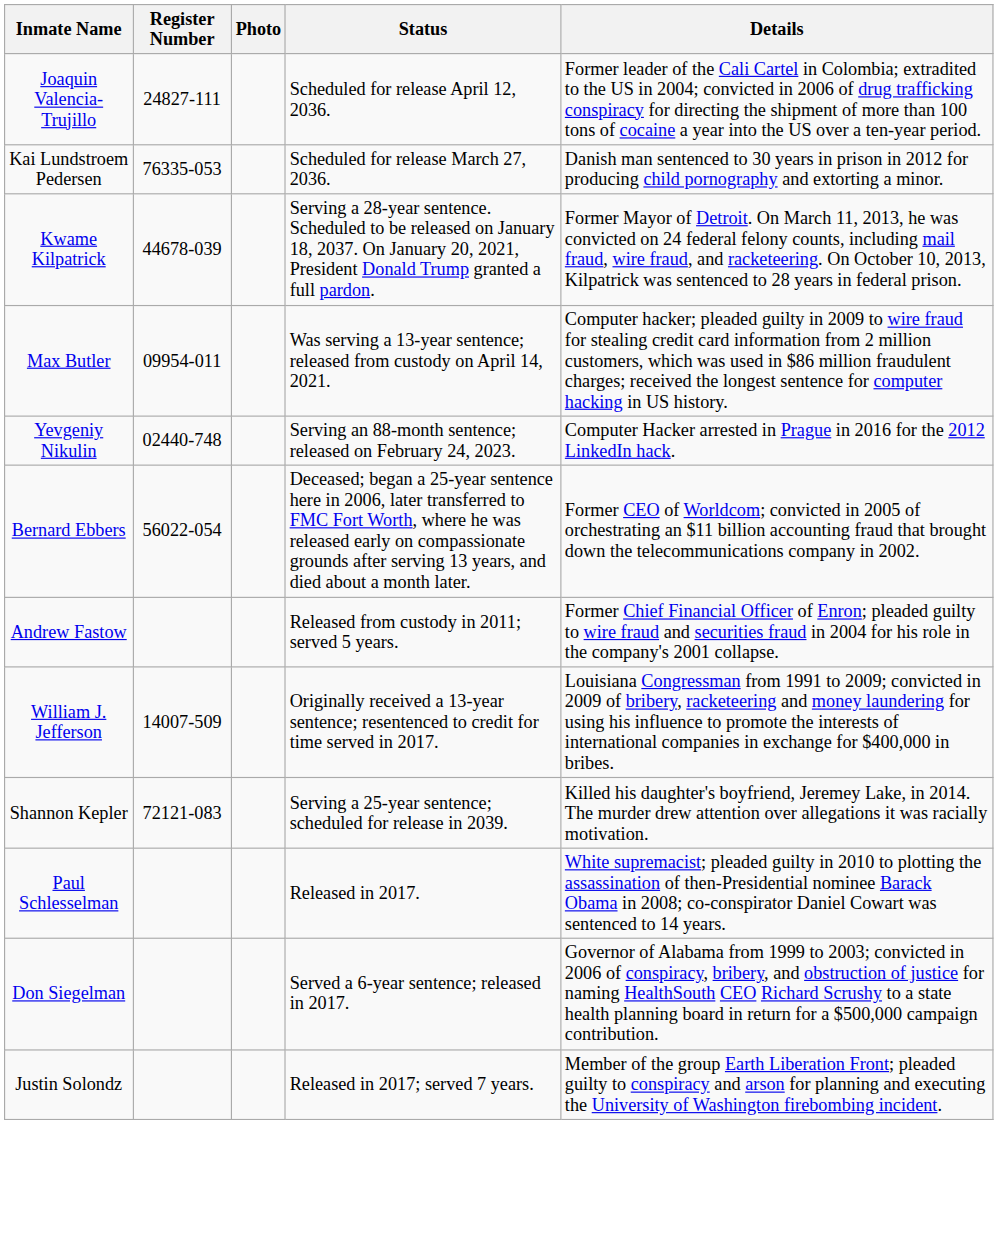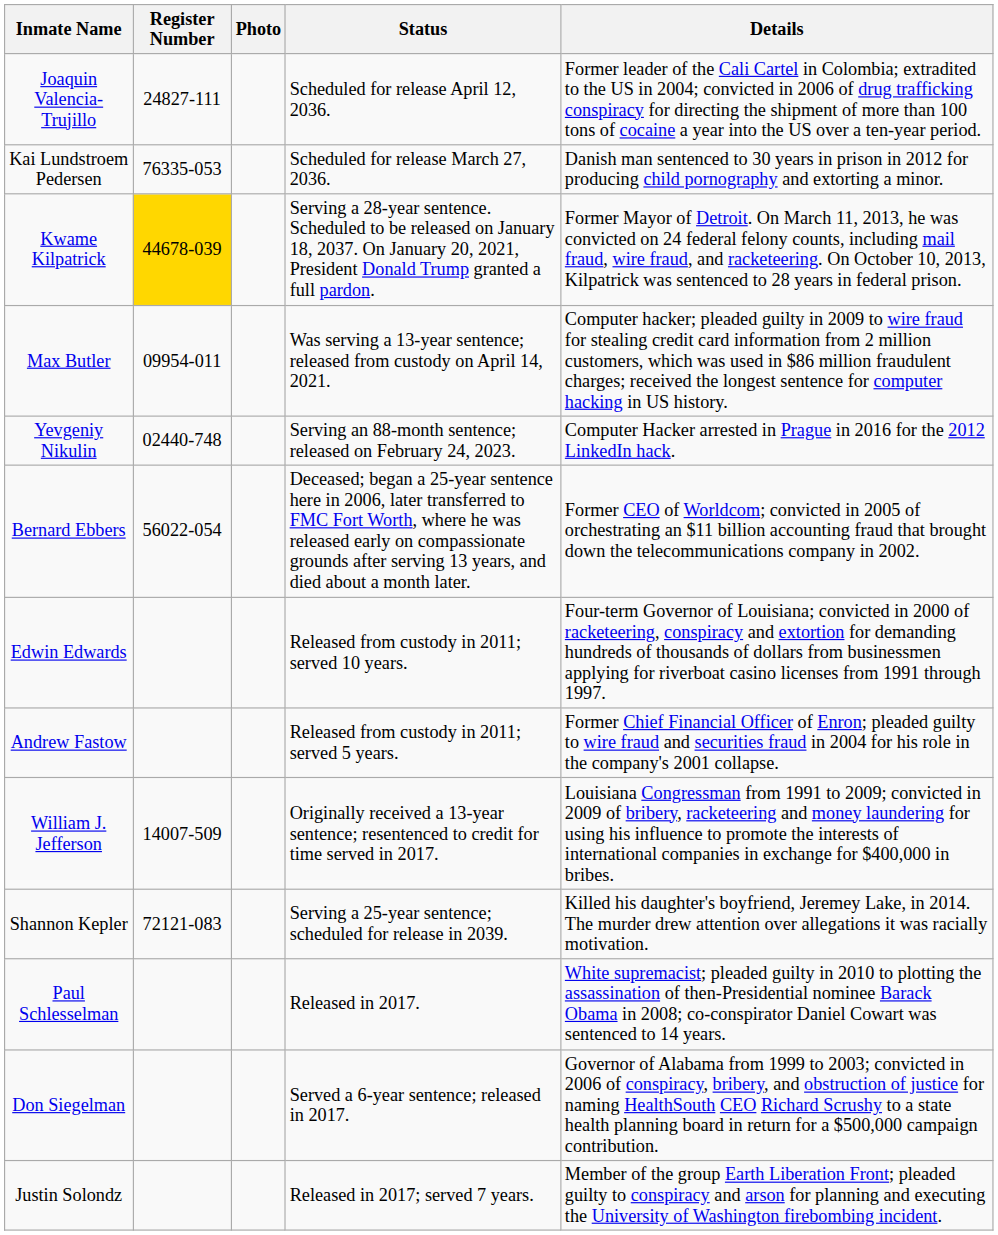 <table class="wikitable sortable">
 <tr>
 <th width=13%>Inmate Name</th>
 <th width=10%>Register Number</th>
 <th width=5%>Photo</th>
 <th width=28%>Status</th>
 <th width=49%>Details</th>
 </tr>
 <tr>
 <td align="center"><a href='#'>Joaquin Valencia-Trujillo</a></td>
 <td style="text-align:center;">24827-111</td>
 <td></td>
 <td>Scheduled for release April 12, 2036.</td>
 <td>Former leader of the <a href='#'>Cali Cartel</a> in Colombia; extradited to the US in 2004; convicted in 2006 of <a href='#'>drug trafficking</a> <a href='#'>conspiracy</a> for directing the shipment of more than 100 tons of <a href='#'>cocaine</a> a year into the US over a ten-year period.</td>
 </tr>
 <tr>
 <td align="center">Kai Lundstroem Pedersen</td>
 <td align="center">76335-053</td>
 <td></td>
 <td>Scheduled for release March 27, 2036.</td>
 <td>Danish man sentenced to 30 years in prison in 2012 for producing <a href='#'>child pornography</a> and extorting a minor.</td>
 </tr>
 <tr>
 <td style="text-align:center;"><a href='#'>Kwame Kilpatrick</a></td>
-<td style="text-align:center;">44678-039</td>
+<td style="background: gold; text-align:center;">44678-039</td>
 <td></td>
 <td>Serving a 28-year sentence. Scheduled to be released on January 18, 2037. On January 20, 2021, President <a href='#'>Donald Trump</a> granted a full <a href='#'>pardon</a>.</td>
 <td>Former Mayor of <a href='#'>Detroit</a>. On March 11, 2013, he was convicted on 24 federal felony counts, including <a href='#'>mail fraud</a>, <a href='#'>wire fraud</a>, and <a href='#'>racketeering</a>. On October 10, 2013, Kilpatrick was sentenced to 28 years in federal prison.</td>
 </tr>
 <tr>
 <td style="text-align:center;"><a href='#'>Max Butler</a></td>
 <td style="text-align:center;">09954-011</td>
 <td></td>
 <td>Was serving a 13-year sentence; released from custody on April 14, 2021.</td>
 <td>Computer hacker; pleaded guilty in 2009 to <a href='#'>wire fraud</a> for stealing credit card information from 2 million customers, which was used in $86 million fraudulent charges; received the longest sentence for <a href='#'>computer hacking</a> in US history.</td>
 </tr>
 <tr>
 <td style="text-align:center;"><a href='#'>Yevgeniy Nikulin</a></td>
 <td align="center">02440-748</td>
 <td></td>
 <td>Serving an 88-month sentence; released on February 24, 2023.</td>
 <td>Computer Hacker arrested in <a href='#'>Prague</a> in 2016 for the <a href='#'>2012 LinkedIn hack</a>.</td>
 </tr>
 <tr>
 <td style="text-align:center;"><a href='#'>Bernard Ebbers</a></td>
 <td style="text-align:center;">56022-054</td>
 <td></td>
 <td>Deceased; began a 25-year sentence here in 2006, later transferred to <a href='#'>FMC Fort Worth</a>, where he was released early on compassionate grounds after serving 13 years, and died about a month later.</td>
 <td>Former <a href='#'>CEO</a> of <a href='#'>Worldcom</a>; convicted in 2005 of orchestrating an $11 billion accounting fraud that brought down the telecommunications company in 2002.</td>
+</tr>
+<tr>
+<td style="text-align:center;"><a href='#'>Edwin Edwards</a></td>
+<td style="text-align:center;"></td>
+<td></td>
+<td>Released from custody in 2011; served 10 years.</td>
+<td>Four-term Governor of Louisiana; convicted in 2000 of <a href='#'>racketeering</a>, <a href='#'>conspiracy</a> and <a href='#'>extortion</a> for demanding hundreds of thousands of dollars from businessmen applying for riverboat casino licenses from 1991 through 1997.</td>
 </tr>
 <tr>
 <td style="text-align:center;"><a href='#'>Andrew Fastow</a></td>
 <td style="text-align:center;"></td>
 <td></td>
 <td>Released from custody in 2011; served 5 years.</td>
 <td>Former <a href='#'>Chief Financial Officer</a> of <a href='#'>Enron</a>; pleaded guilty to <a href='#'>wire fraud</a> and <a href='#'>securities fraud</a> in 2004 for his role in the company's 2001 collapse.</td>
 </tr>
 <tr>
 <td style="text-align:center;"><a href='#'>William J. Jefferson</a></td>
 <td style="text-align:center;">14007-509</td>
 <td></td>
 <td>Originally received a 13-year sentence; resentenced to credit for time served in 2017.</td>
 <td>Louisiana <a href='#'>Congressman</a> from 1991 to 2009; convicted in 2009 of <a href='#'>bribery</a>, <a href='#'>racketeering</a> and <a href='#'>money laundering</a> for using his influence to promote the interests of international companies in exchange for $400,000 in bribes.</td>
 </tr>
 <tr>
 <td style="text-align:center;">Shannon Kepler</td>
 <td style="text-align:center;">72121-083</td>
 <td></td>
 <td>Serving a 25-year sentence; scheduled for release in 2039.</td>
 <td>Killed his daughter's boyfriend, Jeremey Lake, in 2014. The murder drew attention over allegations it was racially motivation.</td>
 </tr>
 <tr>
 <td style="text-align:center;"><a href='#'>Paul Schlesselman</a></td>
 <td style="text-align:center;"></td>
 <td></td>
 <td>Released in 2017.</td>
 <td><a href='#'>White supremacist</a>; pleaded guilty in 2010 to plotting the <a href='#'>assassination</a> of then-Presidential nominee <a href='#'>Barack Obama</a> in 2008; co-conspirator Daniel Cowart was sentenced to 14 years.</td>
 </tr>
 <tr>
 <td style="text-align:center;"><a href='#'>Don Siegelman</a></td>
 <td style="text-align:center;"></td>
 <td></td>
 <td>Served a 6-year sentence; released in 2017.</td>
 <td>Governor of Alabama from 1999 to 2003; convicted in 2006 of <a href='#'>conspiracy</a>, <a href='#'>bribery</a>, and <a href='#'>obstruction of justice</a> for naming <a href='#'>HealthSouth</a> <a href='#'>CEO</a> <a href='#'>Richard Scrushy</a> to a state health planning board in return for a $500,000 campaign contribution.</td>
 </tr>
 <tr>
 <td style="text-align:center;">Justin Solondz</td>
 <td style="text-align:center;"></td>
 <td></td>
 <td>Released in 2017; served 7 years.</td>
 <td>Member of the group <a href='#'>Earth Liberation Front</a>; pleaded guilty to <a href='#'>conspiracy</a> and <a href='#'>arson</a> for planning and executing the <a href='#'>University of Washington firebombing incident</a>.</td>
 </tr>
 </table>
